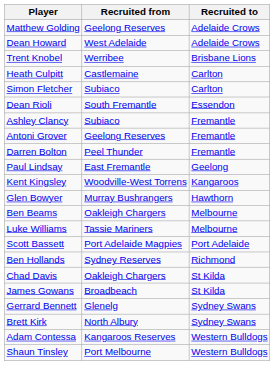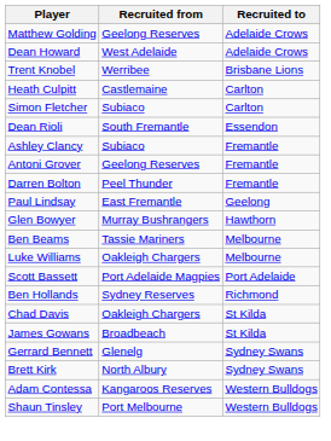 <table class="wikitable sortable">
 <tr>
 <th>Player</th>
 <th>Recruited from</th>
 <th>Recruited to</th>
 </tr>
 <tr>
 <td><a href='#'>Matthew Golding</a></td>
 <td><a href='#'>Geelong Reserves</a></td>
 <td><a href='#'>Adelaide Crows</a></td>
 </tr>
 <tr>
 <td><a href='#'>Dean Howard</a></td>
 <td><a href='#'>West Adelaide</a></td>
 <td><a href='#'>Adelaide Crows</a></td>
 </tr>
 <tr>
 <td><a href='#'>Trent Knobel</a></td>
 <td><a href='#'>Werribee</a></td>
 <td><a href='#'>Brisbane Lions</a></td>
 </tr>
 <tr>
 <td><a href='#'>Heath Culpitt</a></td>
 <td><a href='#'>Castlemaine</a></td>
 <td><a href='#'>Carlton</a></td>
 </tr>
 <tr>
 <td><a href='#'>Simon Fletcher</a></td>
 <td><a href='#'>Subiaco</a></td>
 <td><a href='#'>Carlton</a></td>
 </tr>
 <tr>
 <td><a href='#'>Dean Rioli</a></td>
 <td><a href='#'>South Fremantle</a></td>
 <td><a href='#'>Essendon</a></td>
 </tr>
 <tr>
 <td><a href='#'>Ashley Clancy</a></td>
 <td><a href='#'>Subiaco</a></td>
 <td><a href='#'>Fremantle</a></td>
 </tr>
 <tr>
 <td><a href='#'>Antoni Grover</a></td>
 <td><a href='#'>Geelong Reserves</a></td>
 <td><a href='#'>Fremantle</a></td>
 </tr>
 <tr>
 <td><a href='#'>Darren Bolton</a></td>
 <td><a href='#'>Peel Thunder</a></td>
 <td><a href='#'>Fremantle</a></td>
 </tr>
 <tr>
 <td><a href='#'>Paul Lindsay</a></td>
 <td><a href='#'>East Fremantle</a></td>
 <td><a href='#'>Geelong</a></td>
 </tr>
 <tr>
-<td><a href='#'>Kent Kingsley</a></td>
-<td><a href='#'>Woodville-West Torrens</a></td>
-<td><a href='#'>Kangaroos</a></td>
-</tr>
-<tr>
 <td><a href='#'>Glen Bowyer</a></td>
 <td><a href='#'>Murray Bushrangers</a></td>
 <td><a href='#'>Hawthorn</a></td>
 </tr>
 <tr>
 <td><a href='#'>Ben Beams</a></td>
-<td><a href='#'>Oakleigh Chargers</a></td>
+<td><a href='#'>Tassie Mariners</a></td>
 <td><a href='#'>Melbourne</a></td>
 </tr>
 <tr>
 <td><a href='#'>Luke Williams</a></td>
-<td><a href='#'>Tassie Mariners</a></td>
+<td><a href='#'>Oakleigh Chargers</a></td>
 <td><a href='#'>Melbourne</a></td>
 </tr>
 <tr>
 <td><a href='#'>Scott Bassett</a></td>
 <td><a href='#'>Port Adelaide Magpies</a></td>
 <td><a href='#'>Port Adelaide</a></td>
 </tr>
 <tr>
 <td><a href='#'>Ben Hollands</a></td>
 <td><a href='#'>Sydney Reserves</a></td>
 <td><a href='#'>Richmond</a></td>
 </tr>
 <tr>
 <td><a href='#'>Chad Davis</a></td>
 <td><a href='#'>Oakleigh Chargers</a></td>
 <td><a href='#'>St Kilda</a></td>
 </tr>
 <tr>
 <td><a href='#'>James Gowans</a></td>
 <td><a href='#'>Broadbeach</a></td>
 <td><a href='#'>St Kilda</a></td>
 </tr>
 <tr>
 <td><a href='#'>Gerrard Bennett</a></td>
 <td><a href='#'>Glenelg</a></td>
 <td><a href='#'>Sydney Swans</a></td>
 </tr>
 <tr>
 <td><a href='#'>Brett Kirk</a></td>
 <td><a href='#'>North Albury</a></td>
 <td><a href='#'>Sydney Swans</a></td>
 </tr>
 <tr>
 <td><a href='#'>Adam Contessa</a></td>
 <td><a href='#'>Kangaroos Reserves</a></td>
 <td><a href='#'>Western Bulldogs</a></td>
 </tr>
 <tr>
 <td><a href='#'>Shaun Tinsley</a></td>
 <td><a href='#'>Port Melbourne</a></td>
 <td><a href='#'>Western Bulldogs</a></td>
 </tr>
 </table>
